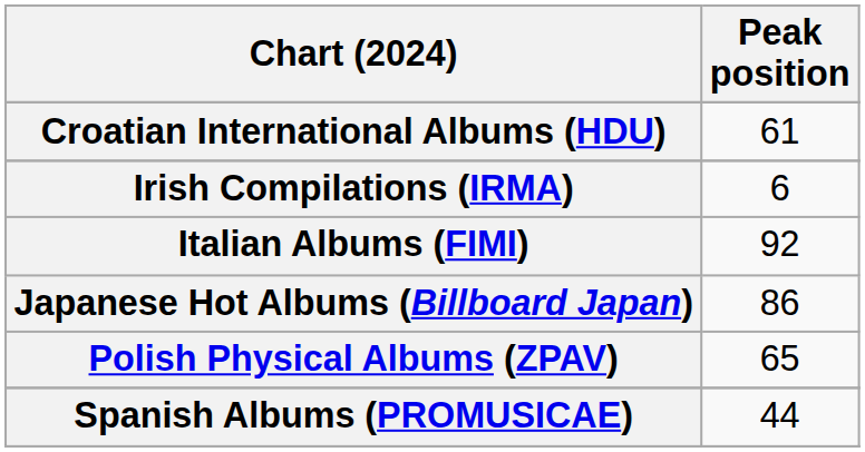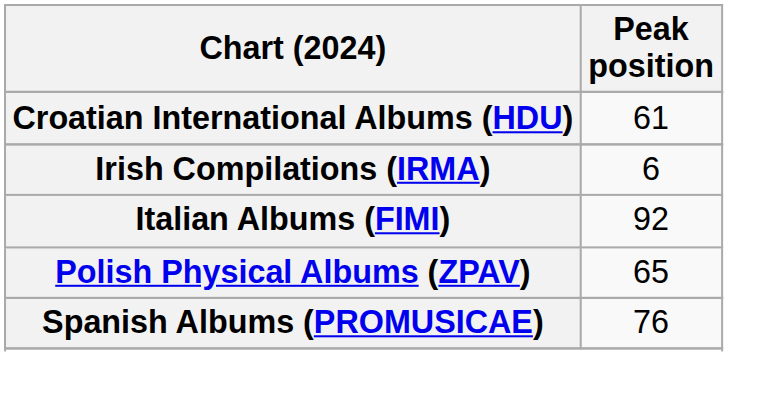 <table class="wikitable sortable plainrowheaders" style="text-align:center">
 <tr>
 <th scope="col">Chart (2024)</th>
 <th scope="col">Peak<br>position</th>
 </tr>
 <tr>
 </tr>
 <tr>
 </tr>
 <tr>
 </tr>
 <tr>
 <th scope="row">Croatian International Albums (<a href='#'>HDU</a>)</th>
 <td>61</td>
 </tr>
 <tr>
 </tr>
 <tr>
 </tr>
 <tr>
 <th scope="row">Irish Compilations (<a href='#'>IRMA</a>)</th>
 <td>6</td>
 </tr>
 <tr>
 <th scope="row">Italian Albums (<a href='#'>FIMI</a>)</th>
 <td>92</td>
 </tr>
 <tr>
-<th scope="row">Japanese Hot Albums (<em><a href='#'>Billboard Japan</a></em>)</th>
-<td>86</td>
-</tr>
-<tr>
 <th scope="row"><a href='#'>Polish Physical Albums</a> (<a href='#'>ZPAV</a>)</th>
 <td>65</td>
 </tr>
 <tr>
 </tr>
 <tr>
 <th scope="row">Spanish Albums (<a href='#'>PROMUSICAE</a>)</th>
-<td>44</td>
+<td>76</td>
 </tr>
 <tr>
 </tr>
 <tr>
 </tr>
 <tr>
 </tr>
 <tr>
 </tr>
 <tr>
 </tr>
 <tr>
 </tr>
 </table>
